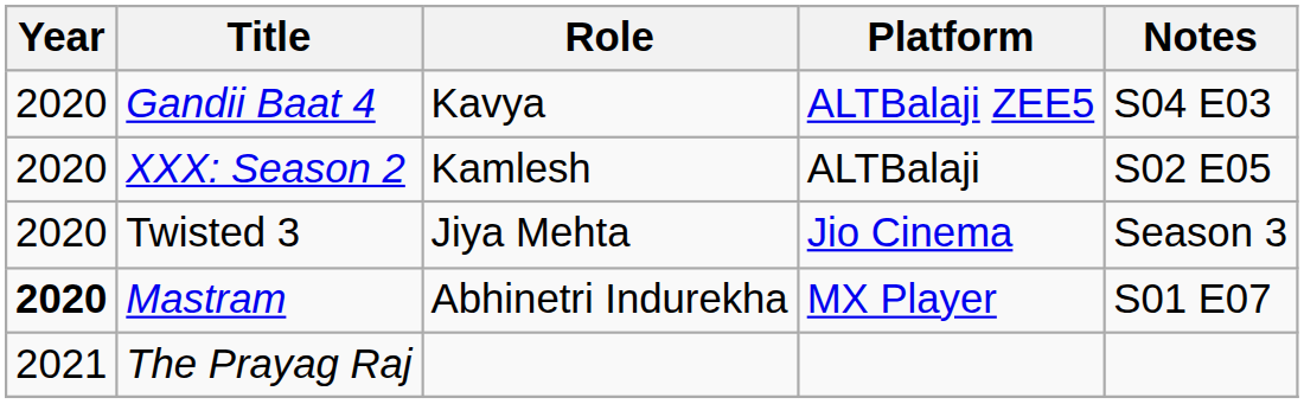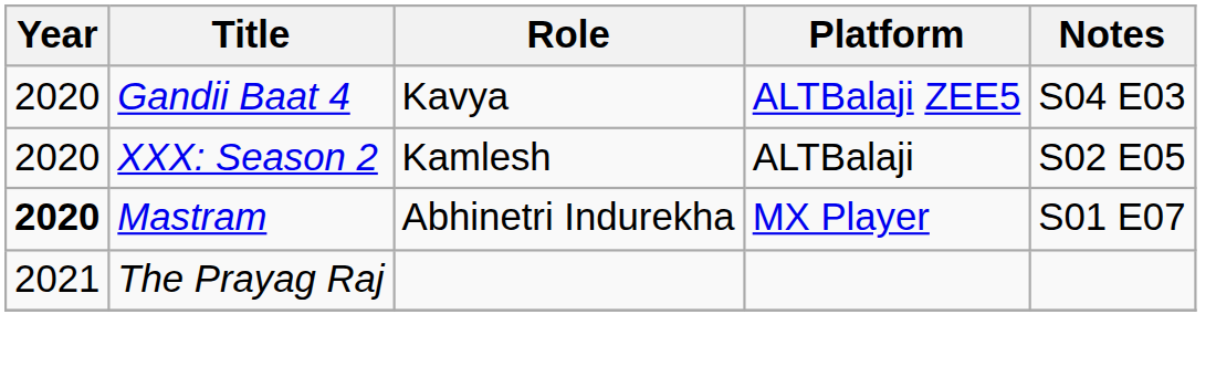 <table class="wikitable sortable">
 <tr>
 <th>Year</th>
 <th>Title</th>
 <th>Role</th>
 <th>Platform</th>
 <th>Notes</th>
 </tr>
 <tr>
 <td>2020</td>
 <td><a href='#'><em>Gandii Baat 4</em></a></td>
 <td>Kavya</td>
 <td><a href='#'>ALTBalaji</a> <a href='#'>ZEE5</a></td>
 <td>S04 E03</td>
 </tr>
 <tr>
 <td>2020</td>
 <td><a href='#'><em>XXX: Season 2</em></a></td>
 <td>Kamlesh</td>
 <td>ALTBalaji</td>
 <td>S02 E05</td>
 </tr>
 <tr>
-<td>2020</td>
-<td>Twisted 3</td>
-<td>Jiya Mehta</td>
-<td><a href='#'>Jio Cinema</a></td>
-<td>Season 3</td>
-</tr>
-<tr>
 <td><strong>2020</strong></td>
 <td><a href='#'><em>Mastram</em></a></td>
 <td>Abhinetri Indurekha</td>
 <td><a href='#'>MX Player</a></td>
 <td>S01 E07</td>
 </tr>
 <tr>
 <td>2021</td>
 <td><em>The Prayag Raj</em></td>
 <td></td>
 <td></td>
 <td></td>
 </tr>
 <tr>
 </tr>
 </table>
